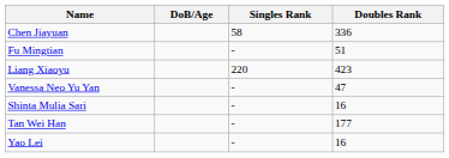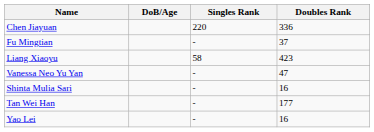 <table class="wikitable"  style="width:600px; font-size:95%;">
 <tr>
 <th align="left">Name</th>
 <th align="left">DoB/Age</th>
 <th align="left">Singles Rank</th>
 <th align="left">Doubles Rank</th>
 </tr>
 <tr>
 <td><a href='#'>Chen Jiayuan</a></td>
 <td></td>
-<td>58</td>
+<td>220</td>
 <td>336</td>
 </tr>
 <tr>
 <td><a href='#'>Fu Mingtian</a></td>
 <td></td>
 <td>-</td>
-<td>51</td>
+<td>37</td>
 </tr>
 <tr>
 <td><a href='#'>Liang Xiaoyu</a></td>
 <td></td>
-<td>220</td>
+<td>58</td>
 <td>423</td>
 </tr>
 <tr>
 <td><a href='#'>Vanessa Neo Yu Yan</a></td>
 <td></td>
 <td>-</td>
 <td>47</td>
 </tr>
 <tr>
 <td><a href='#'>Shinta Mulia Sari</a></td>
 <td></td>
 <td>-</td>
 <td>16</td>
 </tr>
 <tr>
 <td><a href='#'>Tan Wei Han</a></td>
 <td></td>
 <td>-</td>
 <td>177</td>
 </tr>
 <tr>
 <td><a href='#'>Yao Lei</a></td>
 <td></td>
 <td>-</td>
 <td>16</td>
 </tr>
 </table>
